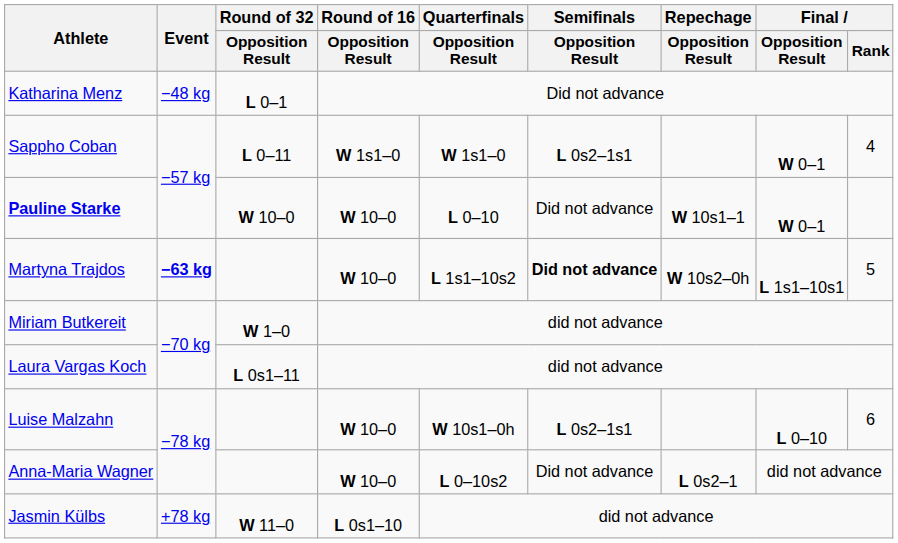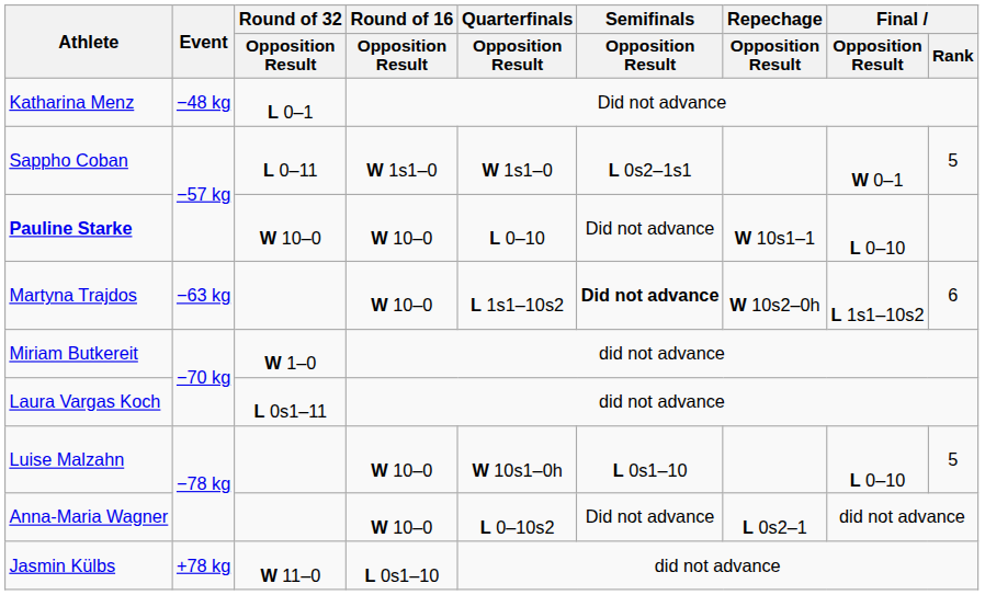 <table class="wikitable" style="text-align:center; font-size:90%">
 <tr>
 <th rowspan=2>Athlete</th>
 <th rowspan=2>Event</th>
 <th>Round of 32</th>
 <th>Round of 16</th>
 <th>Quarterfinals</th>
 <th>Semifinals</th>
 <th>Repechage</th>
 <th colspan=2>Final / </th>
 </tr>
 <tr style="font-size:95%">
 <th>Opposition<br>Result</th>
 <th>Opposition<br>Result</th>
 <th>Opposition<br>Result</th>
 <th>Opposition<br>Result</th>
 <th>Opposition<br>Result</th>
 <th>Opposition<br>Result</th>
 <th>Rank</th>
 </tr>
 <tr>
 <td align=left><a href='#'>Katharina Menz</a></td>
 <td align=left><a href='#'>−48 kg</a></td>
 <td><br> <strong>L</strong> 0–1</td>
 <td colspan=6>Did not advance</td>
 </tr>
 <tr>
 <td align=left><a href='#'>Sappho Coban</a></td>
 <td rowspan=2 align=left><a href='#'>−57 kg</a></td>
 <td><br> <strong>L</strong> 0–11</td>
 <td><br> <strong>W</strong> 1s1–0</td>
 <td><br> <strong>W</strong> 1s1–0</td>
 <td><br> <strong>L</strong> 0s2–1s1</td>
 <td></td>
 <td><br><br> <strong>W</strong> 0–1</td>
-<td>4</td>
+<td>5</td>
 </tr>
 <tr>
 <td align=left><strong><a href='#'>Pauline Starke</a></strong></td>
 <td><br> <strong>W</strong> 10–0</td>
 <td><br> <strong>W</strong> 10–0</td>
 <td><br> <strong>L</strong> 0–10</td>
 <td>Did not advance</td>
 <td><br> <strong>W</strong> 10s1–1</td>
-<td><br><br> <strong>W</strong> 0–1</td>
+<td><br><br> <strong>L</strong> 0–10</td>
 <td></td>
 </tr>
 <tr>
 <td align=left><a href='#'>Martyna Trajdos</a></td>
-<td align=left><strong><a href='#'>−63 kg</a></strong></td>
+<td align=left><a href='#'>−63 kg</a></td>
 <td></td>
 <td><br> <strong>W</strong> 10–0</td>
 <td><br> <strong>L</strong> 1s1–10s2</td>
 <td><strong>Did not advance</strong></td>
 <td><br> <strong>W</strong> 10s2–0h</td>
-<td><br><br> <strong>L</strong> 1s1–10s1</td>
-<td>5</td>
+<td><br><br> <strong>L</strong> 1s1–10s2</td>
+<td>6</td>
 </tr>
 <tr>
 <td align=left><a href='#'>Miriam Butkereit</a></td>
 <td rowspan=2 align=left><a href='#'>−70 kg</a></td>
 <td><br> <strong>W</strong> 1–0</td>
 <td colspan=6>did not advance</td>
 </tr>
 <tr>
 <td align=left><a href='#'>Laura Vargas Koch</a></td>
 <td><br> <strong>L</strong> 0s1–11</td>
 <td colspan=6>did not advance</td>
 </tr>
 <tr>
 <td align=left><a href='#'>Luise Malzahn</a></td>
 <td rowspan=2 align=left><a href='#'>−78 kg</a></td>
 <td></td>
 <td><br> <strong>W</strong> 10–0</td>
 <td><br> <strong>W</strong> 10s1–0h</td>
-<td><br> <strong>L</strong> 0s2–1s1</td>
+<td><br> <strong>L</strong> 0s1–10</td>
 <td></td>
 <td><br><br> <strong>L</strong> 0–10</td>
-<td>6</td>
+<td>5</td>
 </tr>
 <tr>
 <td align=left><a href='#'>Anna-Maria Wagner</a></td>
 <td></td>
 <td><br> <strong>W</strong> 10–0</td>
 <td><br> <strong>L</strong> 0–10s2</td>
 <td>Did not advance</td>
 <td><br> <strong>L</strong> 0s2–1</td>
 <td colspan=2>did not advance</td>
 </tr>
 <tr>
 <td align=left><a href='#'>Jasmin Külbs</a></td>
 <td align=left><a href='#'>+78 kg</a></td>
 <td><br> <strong>W</strong> 11–0</td>
 <td><br> <strong>L</strong> 0s1–10</td>
 <td colspan=5>did not advance</td>
 </tr>
 </table>
